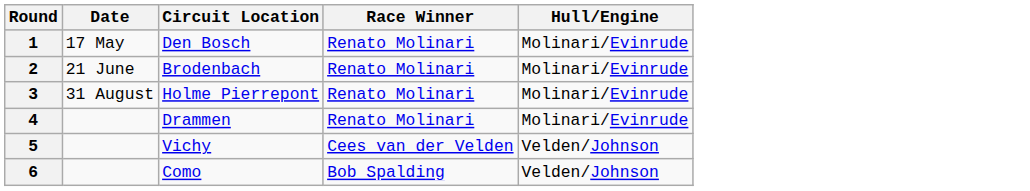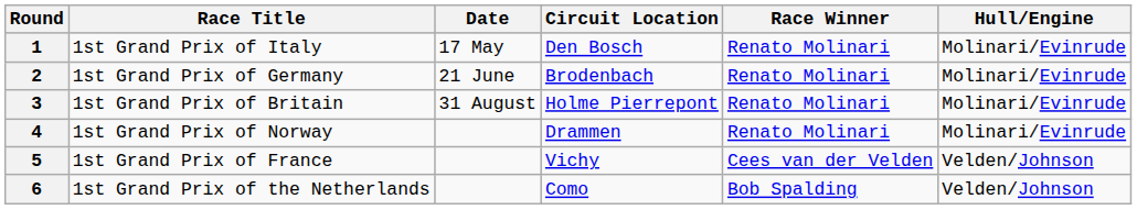 <table class="wikitable" border="1" style="font-size: 85%">
 <tr>
 <th>Round</th>
+<th>Race Title</th>
 <th>Date</th>
 <th>Circuit Location</th>
 <th>Race Winner</th>
 <th>Hull/Engine</th>
 </tr>
 <tr>
 <th>1</th>
+<td> 1st Grand Prix of Italy</td>
 <td>17 May</td>
 <td><a href='#'>Den Bosch</a></td>
 <td> <a href='#'>Renato Molinari</a></td>
 <td>Molinari/<a href='#'>Evinrude</a></td>
 </tr>
 <tr>
 <th>2</th>
+<td> 1st Grand Prix of Germany</td>
 <td>21 June</td>
 <td><a href='#'>Brodenbach</a></td>
 <td> <a href='#'>Renato Molinari</a></td>
 <td>Molinari/<a href='#'>Evinrude</a></td>
 </tr>
 <tr>
 <th>3</th>
+<td> 1st Grand Prix of Britain</td>
 <td>31 August</td>
 <td><a href='#'>Holme Pierrepont</a></td>
 <td> <a href='#'>Renato Molinari</a></td>
 <td>Molinari/<a href='#'>Evinrude</a></td>
 </tr>
 <tr>
 <th>4</th>
+<td> 1st Grand Prix of Norway</td>
 <td></td>
 <td><a href='#'>Drammen</a></td>
 <td> <a href='#'>Renato Molinari</a></td>
 <td>Molinari/<a href='#'>Evinrude</a></td>
 </tr>
 <tr>
 <th>5</th>
+<td> 1st Grand Prix of France</td>
 <td></td>
 <td><a href='#'>Vichy</a></td>
 <td> <a href='#'>Cees van der Velden</a></td>
 <td>Velden/<a href='#'>Johnson</a></td>
 </tr>
 <tr>
 <th>6</th>
+<td> 1st Grand Prix of the Netherlands</td>
 <td></td>
 <td><a href='#'>Como</a></td>
 <td> <a href='#'>Bob Spalding</a></td>
 <td>Velden/<a href='#'>Johnson</a></td>
 </tr>
 </table>
